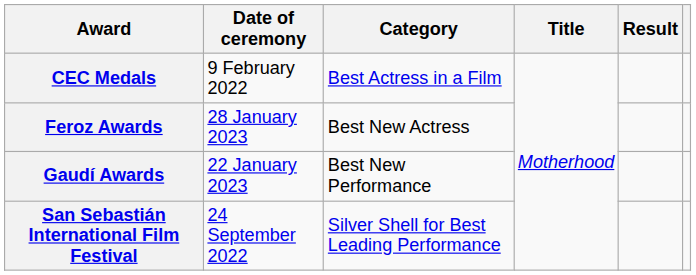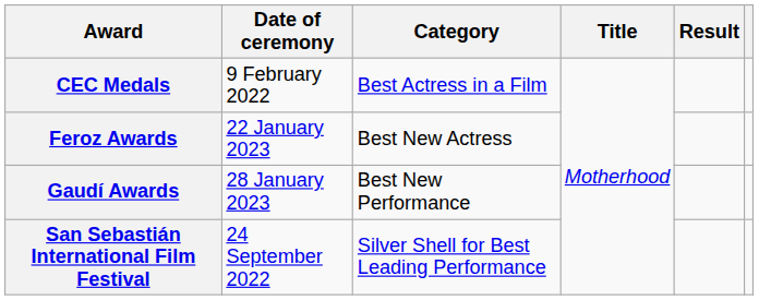 <table class="wikitable plainrowheaders sortable">
 <tr>
 <th scope="col">Award</th>
 <th scope="col">Date of ceremony</th>
 <th scope="col">Category</th>
 <th scope="col">Title</th>
 <th scope="col">Result</th>
 <th scope="col" class="unsortable"></th>
 </tr>
 <tr>
 <th scope="row"><a href='#'>CEC Medals</a></th>
 <td>9 February 2022</td>
 <td><a href='#'>Best Actress in a Film</a></td>
 <td rowspan="4"><a href='#'><em>Motherhood</em></a></td>
 <td></td>
 <td align="center"></td>
 </tr>
 <tr>
 <th scope="row"><a href='#'>Feroz Awards</a></th>
-<td><a href='#'>28 January 2023</a></td>
+<td><a href='#'>22 January 2023</a></td>
 <td>Best New Actress</td>
 <td></td>
 <td align="center"></td>
 </tr>
 <tr>
 <th scope="row"><a href='#'>Gaudí Awards</a></th>
-<td><a href='#'>22 January 2023</a></td>
+<td><a href='#'>28 January 2023</a></td>
 <td>Best New Performance</td>
 <td></td>
 <td align="center"></td>
 </tr>
 <tr>
 <th scope="row"><a href='#'>San Sebastián International Film Festival</a></th>
 <td><a href='#'>24 September 2022</a></td>
 <td><a href='#'>Silver Shell for Best Leading Performance</a></td>
 <td></td>
 <td align="center"></td>
 </tr>
 </table>
